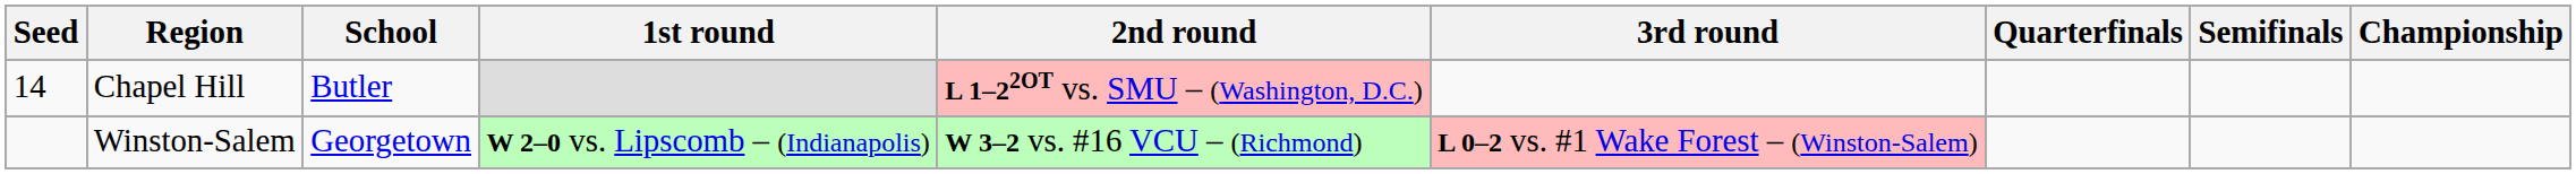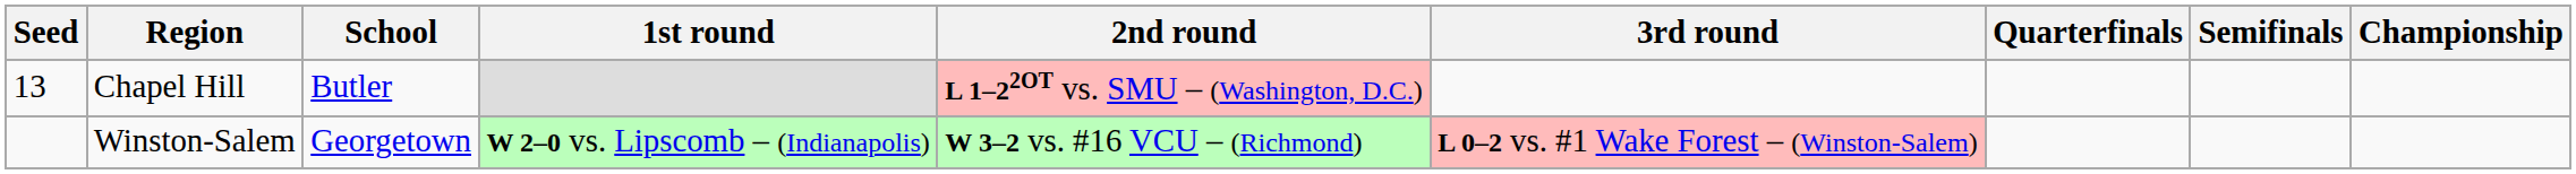 <table class="sortable wikitable" style="white-space:nowrap; font-size:90%;">
 <tr>
 <th>Seed</th>
 <th>Region</th>
 <th>School</th>
 <th>1st round</th>
 <th>2nd round</th>
 <th>3rd round</th>
 <th>Quarterfinals</th>
 <th>Semifinals</th>
 <th>Championship</th>
 </tr>
 <tr>
-<td>14</td>
+<td>13</td>
 <td>Chapel Hill</td>
 <td><a href='#'>Butler</a></td>
 <td bgcolor=#ddd></td>
 <td style="background:#FBB;"><small><strong>L 1–2<sup>2OT</sup></strong></small> vs. <a href='#'>SMU</a> – <small>(<a href='#'>Washington, D.C.</a>)</small></td>
 <td></td>
 <td></td>
 <td></td>
 <td></td>
 </tr>
 <tr>
 <td></td>
 <td>Winston-Salem</td>
 <td><a href='#'>Georgetown</a></td>
 <td style="background:#bfb;"><small><strong>W 2–0</strong></small> vs. <a href='#'>Lipscomb</a> – <small>(<a href='#'>Indianapolis</a>)</small></td>
 <td style="background:#bfb;"><small><strong>W 3–2</strong></small> vs. #16 <a href='#'>VCU</a> – <small>(<a href='#'>Richmond</a>)</small></td>
 <td style="background:#FBB;"><small><strong>L 0–2</strong></small> vs. #1 <a href='#'>Wake Forest</a> – <small>(<a href='#'>Winston-Salem</a>)</small></td>
 <td></td>
 <td></td>
 <td></td>
 </tr>
 </table>
